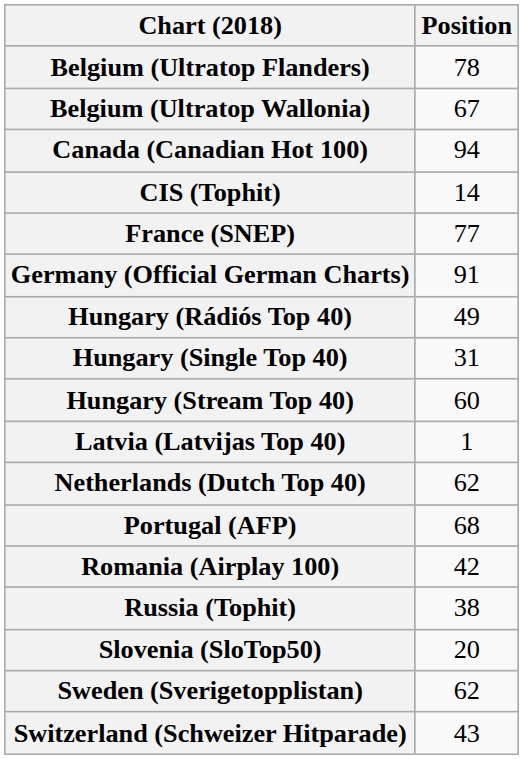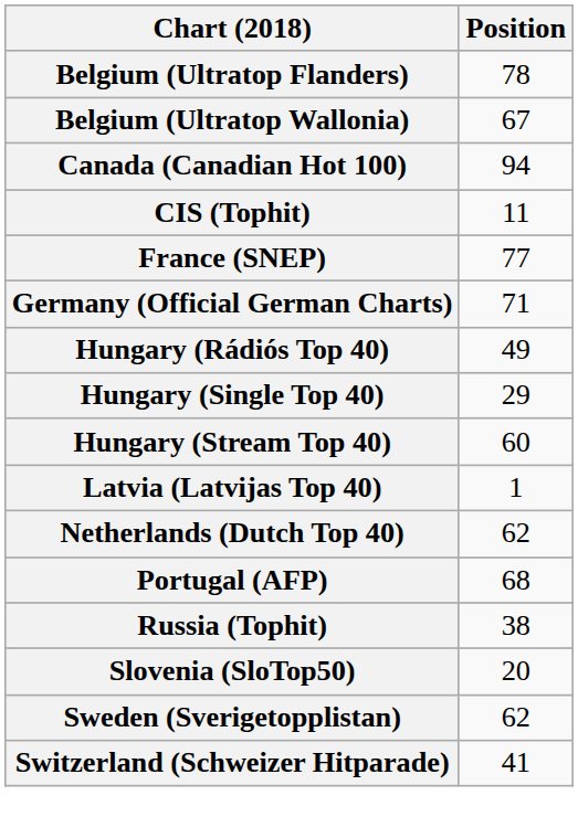 <table class="wikitable sortable plainrowheaders" style="text-align:center">
 <tr>
 <th scope="col">Chart (2018)</th>
 <th scope="col">Position</th>
 </tr>
 <tr>
 <th scope="row">Belgium (Ultratop Flanders)</th>
 <td>78</td>
 </tr>
 <tr>
 <th scope="row">Belgium (Ultratop Wallonia)</th>
 <td>67</td>
 </tr>
 <tr>
 <th scope="row">Canada (Canadian Hot 100)</th>
 <td>94</td>
 </tr>
 <tr>
 <th scope="row">CIS (Tophit)</th>
-<td>14</td>
+<td>11</td>
 </tr>
 <tr>
 <th scope="row">France (SNEP)</th>
 <td>77</td>
 </tr>
 <tr>
 <th scope="row">Germany (Official German Charts)</th>
-<td>91</td>
+<td>71</td>
 </tr>
 <tr>
 <th scope="row">Hungary (Rádiós Top 40)</th>
 <td>49</td>
 </tr>
 <tr>
 <th scope="row">Hungary (Single Top 40)</th>
-<td>31</td>
+<td>29</td>
 </tr>
 <tr>
 <th scope="row">Hungary (Stream Top 40)</th>
 <td>60</td>
 </tr>
 <tr>
 <th scope="row">Latvia (Latvijas Top 40)</th>
 <td>1</td>
 </tr>
 <tr>
 <th scope="row">Netherlands (Dutch Top 40)</th>
 <td>62</td>
 </tr>
 <tr>
 <th scope="row">Portugal (AFP)</th>
 <td>68</td>
 </tr>
 <tr>
-<th scope="row">Romania (Airplay 100)</th>
-<td>42</td>
-</tr>
-<tr>
 <th scope="row">Russia (Tophit)</th>
 <td>38</td>
 </tr>
 <tr>
 <th scope="row">Slovenia (SloTop50)</th>
 <td>20</td>
 </tr>
 <tr>
 <th scope="row">Sweden (Sverigetopplistan)</th>
 <td>62</td>
 </tr>
 <tr>
 <th scope="row">Switzerland (Schweizer Hitparade)</th>
-<td>43</td>
+<td>41</td>
 </tr>
 </table>
